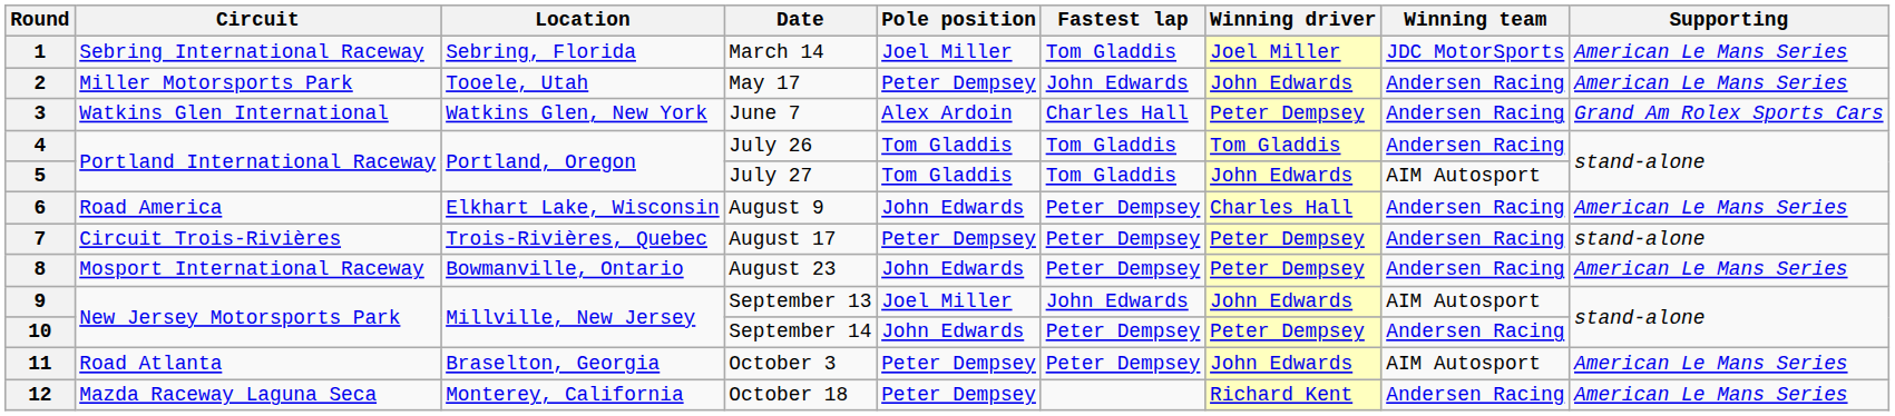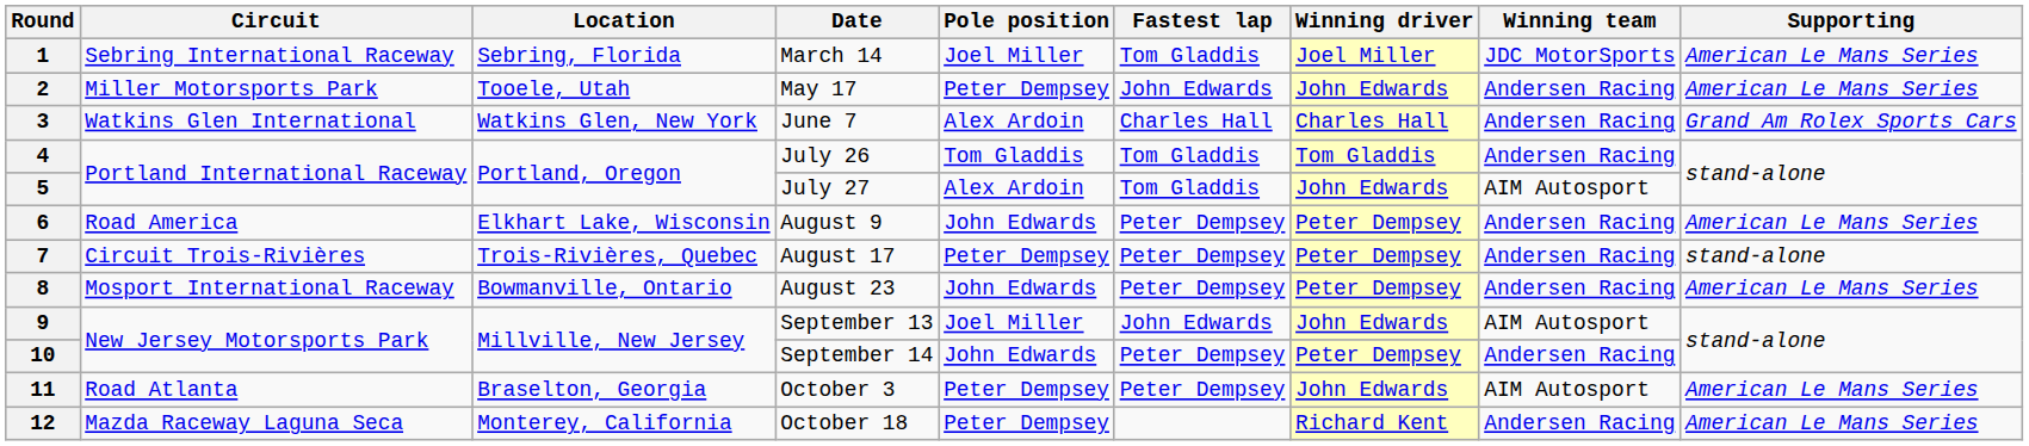 <table class="wikitable" style="font-size: 85%">
 <tr>
 <th>Round</th>
 <th>Circuit</th>
 <th>Location</th>
 <th>Date</th>
 <th>Pole position</th>
 <th>Fastest lap</th>
 <th>Winning driver</th>
 <th>Winning team</th>
 <th>Supporting</th>
 </tr>
 <tr>
 <th>1</th>
 <td> <a href='#'>Sebring International Raceway</a></td>
 <td><a href='#'>Sebring, Florida</a></td>
 <td>March 14</td>
 <td> <a href='#'>Joel Miller</a></td>
 <td> <a href='#'>Tom Gladdis</a></td>
 <td style="background:#FFFFBF;"> <a href='#'>Joel Miller</a></td>
 <td><a href='#'>JDC MotorSports</a></td>
 <td><em><a href='#'>American Le Mans Series</a></em></td>
 </tr>
 <tr>
 <th>2</th>
 <td> <a href='#'>Miller Motorsports Park</a></td>
 <td><a href='#'>Tooele, Utah</a></td>
 <td>May 17</td>
 <td> <a href='#'>Peter Dempsey</a></td>
 <td> <a href='#'>John Edwards</a></td>
 <td style="background:#FFFFBF;"> <a href='#'>John Edwards</a></td>
 <td><a href='#'>Andersen Racing</a></td>
 <td><em><a href='#'>American Le Mans Series</a></em></td>
 </tr>
 <tr>
 <th>3</th>
 <td> <a href='#'>Watkins Glen International</a></td>
 <td><a href='#'>Watkins Glen, New York</a></td>
 <td>June 7</td>
 <td> <a href='#'>Alex Ardoin</a></td>
 <td> <a href='#'>Charles Hall</a></td>
-<td style="background:#FFFFBF;"> <a href='#'>Peter Dempsey</a></td>
+<td style="background:#FFFFBF;"> <a href='#'>Charles Hall</a></td>
 <td><a href='#'>Andersen Racing</a></td>
 <td><em><a href='#'>Grand Am Rolex Sports Cars</a></em></td>
 </tr>
 <tr>
 <th>4</th>
 <td rowspan=2> <a href='#'>Portland International Raceway</a></td>
 <td rowspan=2><a href='#'>Portland, Oregon</a></td>
 <td>July 26</td>
 <td> <a href='#'>Tom Gladdis</a></td>
 <td> <a href='#'>Tom Gladdis</a></td>
 <td style="background:#FFFFBF;"> <a href='#'>Tom Gladdis</a></td>
 <td><a href='#'>Andersen Racing</a></td>
 <td rowspan=2><em>stand-alone</em></td>
 </tr>
 <tr>
 <th>5</th>
 <td>July 27</td>
-<td> <a href='#'>Tom Gladdis</a></td>
+<td> <a href='#'>Alex Ardoin</a></td>
 <td> <a href='#'>Tom Gladdis</a></td>
 <td style="background:#FFFFBF;"> <a href='#'>John Edwards</a></td>
 <td>AIM Autosport</td>
 </tr>
 <tr>
 <th>6</th>
 <td> <a href='#'>Road America</a></td>
 <td><a href='#'>Elkhart Lake, Wisconsin</a></td>
 <td>August 9</td>
 <td> <a href='#'>John Edwards</a></td>
 <td> <a href='#'>Peter Dempsey</a></td>
-<td style="background:#FFFFBF;"> <a href='#'>Charles Hall</a></td>
+<td style="background:#FFFFBF;"> <a href='#'>Peter Dempsey</a></td>
 <td><a href='#'>Andersen Racing</a></td>
 <td><em><a href='#'>American Le Mans Series</a></em></td>
 </tr>
 <tr>
 <th>7</th>
 <td> <a href='#'>Circuit Trois-Rivières</a></td>
 <td><a href='#'>Trois-Rivières, Quebec</a></td>
 <td>August 17</td>
 <td> <a href='#'>Peter Dempsey</a></td>
 <td> <a href='#'>Peter Dempsey</a></td>
 <td style="background:#FFFFBF;"> <a href='#'>Peter Dempsey</a></td>
 <td><a href='#'>Andersen Racing</a></td>
 <td><em>stand-alone</em></td>
 </tr>
 <tr>
 <th>8</th>
 <td> <a href='#'>Mosport International Raceway</a></td>
 <td><a href='#'>Bowmanville, Ontario</a></td>
 <td>August 23</td>
 <td> <a href='#'>John Edwards</a></td>
 <td> <a href='#'>Peter Dempsey</a></td>
 <td style="background:#FFFFBF;"> <a href='#'>Peter Dempsey</a></td>
 <td><a href='#'>Andersen Racing</a></td>
 <td><em><a href='#'>American Le Mans Series</a></em></td>
 </tr>
 <tr>
 <th>9</th>
 <td rowspan=2> <a href='#'>New Jersey Motorsports Park</a></td>
 <td rowspan=2><a href='#'>Millville, New Jersey</a></td>
 <td>September 13</td>
 <td> <a href='#'>Joel Miller</a></td>
 <td> <a href='#'>John Edwards</a></td>
 <td style="background:#FFFFBF;"> <a href='#'>John Edwards</a></td>
 <td>AIM Autosport</td>
 <td rowspan=2><em>stand-alone</em></td>
 </tr>
 <tr>
 <th>10</th>
 <td>September 14</td>
 <td> <a href='#'>John Edwards</a></td>
 <td> <a href='#'>Peter Dempsey</a></td>
 <td style="background:#FFFFBF;"> <a href='#'>Peter Dempsey</a></td>
 <td><a href='#'>Andersen Racing</a></td>
 </tr>
 <tr>
 <th>11</th>
 <td> <a href='#'>Road Atlanta</a></td>
 <td><a href='#'>Braselton, Georgia</a></td>
 <td>October 3</td>
 <td> <a href='#'>Peter Dempsey</a></td>
 <td> <a href='#'>Peter Dempsey</a></td>
 <td style="background:#FFFFBF;"> <a href='#'>John Edwards</a></td>
 <td>AIM Autosport</td>
 <td><em><a href='#'>American Le Mans Series</a></em></td>
 </tr>
 <tr>
 <th>12</th>
 <td> <a href='#'>Mazda Raceway Laguna Seca</a></td>
 <td><a href='#'>Monterey, California</a></td>
 <td>October 18</td>
 <td> <a href='#'>Peter Dempsey</a></td>
 <td></td>
 <td style="background:#FFFFBF;"> <a href='#'>Richard Kent</a></td>
 <td><a href='#'>Andersen Racing</a></td>
 <td><em><a href='#'>American Le Mans Series</a></em></td>
 </tr>
 </table>
